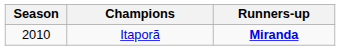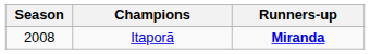 <table class="wikitable" style="text-align:center; margin-left:1em;">
 <tr>
 <th style="width:70px">Season</th>
 <th style="width:175px">Champions</th>
 <th style="width:145px">Runners-up</th>
 </tr>
 <tr>
-<td>2010</td>
+<td>2008</td>
 <td><a href='#'>Itaporã</a></td>
 <td><strong><a href='#'>Miranda</a></strong></td>
 </tr>
 </table>
